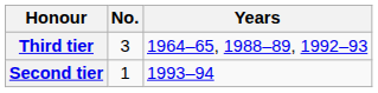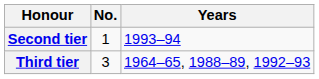 <table class="wikitable plainrowheaders">
 <tr>
 <th scope=col>Honour</th>
 <th scope=col>No.</th>
 <th scope=col>Years</th>
 </tr>
 <tr>
+<th scope=row><a href='#'>Second tier</a></th>
+<td align=center>1</td>
+<td><a href='#'>1993–94</a></td>
+</tr>
+<tr>
 <th scope=row><a href='#'>Third tier</a></th>
 <td align=center>3</td>
 <td><a href='#'>1964–65</a>, <a href='#'>1988–89</a>, <a href='#'>1992–93</a></td>
 </tr>
-<tr>
-<th scope=row><a href='#'>Second tier</a></th>
-<td align=center>1</td>
-<td><a href='#'>1993–94</a></td>
-</tr>
 </table>
